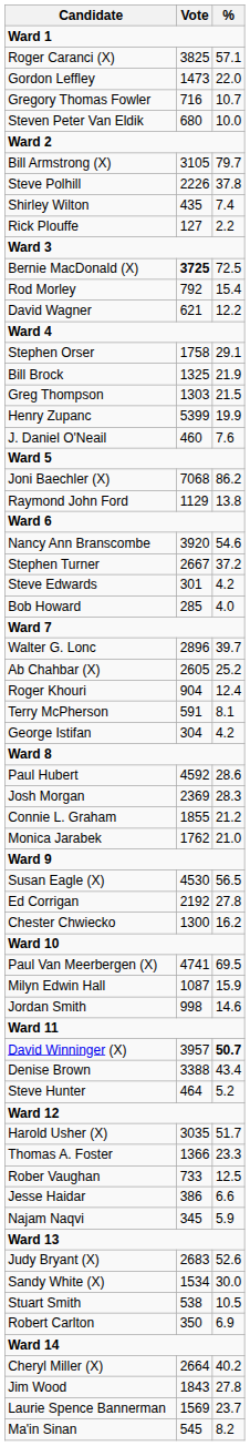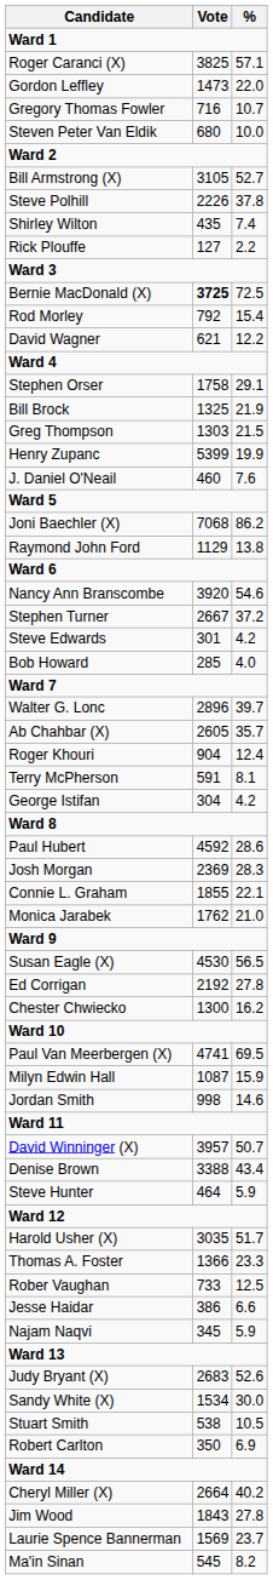 <table class="wikitable">
 <tr>
 <th bgcolor="#DDDDFF" width="200px">Candidate</th>
 <th bgcolor="#DDDDFF">Vote</th>
 <th bgcolor="#DDDDFF">%</th>
 </tr>
 <tr>
 <td colspan="4"><strong>Ward 1</strong></td>
 </tr>
 <tr>
 <td>Roger Caranci (X)</td>
 <td>3825</td>
 <td>57.1</td>
 </tr>
 <tr>
 <td>Gordon Leffley</td>
 <td>1473</td>
 <td>22.0</td>
 </tr>
 <tr>
 <td>Gregory Thomas Fowler</td>
 <td>716</td>
 <td>10.7</td>
 </tr>
 <tr>
 <td>Steven Peter Van Eldik</td>
 <td>680</td>
 <td>10.0</td>
 </tr>
 <tr>
 <td colspan="4"><strong>Ward 2</strong></td>
 </tr>
 <tr>
 <td>Bill Armstrong (X)</td>
 <td>3105</td>
-<td>79.7</td>
+<td>52.7</td>
 </tr>
 <tr>
 <td>Steve Polhill</td>
 <td>2226</td>
 <td>37.8</td>
 </tr>
 <tr>
 <td>Shirley Wilton</td>
 <td>435</td>
 <td>7.4</td>
 </tr>
 <tr>
 <td>Rick Plouffe</td>
 <td>127</td>
 <td>2.2</td>
 </tr>
 <tr>
 <td colspan="4"><strong>Ward 3</strong></td>
 </tr>
 <tr>
 <td>Bernie MacDonald (X)</td>
 <td><strong>3725</strong></td>
 <td>72.5</td>
 </tr>
 <tr>
 <td>Rod Morley</td>
 <td>792</td>
 <td>15.4</td>
 </tr>
 <tr>
 <td>David Wagner</td>
 <td>621</td>
 <td>12.2</td>
 </tr>
 <tr>
 <td colspan="4"><strong>Ward 4</strong></td>
 </tr>
 <tr>
 <td>Stephen Orser</td>
 <td>1758</td>
 <td>29.1</td>
 </tr>
 <tr>
 <td>Bill Brock</td>
 <td>1325</td>
 <td>21.9</td>
 </tr>
 <tr>
 <td>Greg Thompson</td>
 <td>1303</td>
 <td>21.5</td>
 </tr>
 <tr>
 <td>Henry Zupanc</td>
 <td>5399</td>
 <td>19.9</td>
 </tr>
 <tr>
 <td>J. Daniel O'Neail</td>
 <td>460</td>
 <td>7.6</td>
 </tr>
 <tr>
 <td colspan="4"><strong>Ward 5</strong></td>
 </tr>
 <tr>
 <td>Joni Baechler (X)</td>
 <td>7068</td>
 <td>86.2</td>
 </tr>
 <tr>
 <td>Raymond John Ford</td>
 <td>1129</td>
 <td>13.8</td>
 </tr>
 <tr>
 <td colspan="4"><strong>Ward 6</strong></td>
 </tr>
 <tr>
 <td>Nancy Ann Branscombe</td>
 <td>3920</td>
 <td>54.6</td>
 </tr>
 <tr>
 <td>Stephen Turner</td>
 <td>2667</td>
 <td>37.2</td>
 </tr>
 <tr>
 <td>Steve Edwards</td>
 <td>301</td>
 <td>4.2</td>
 </tr>
 <tr>
 <td>Bob Howard</td>
 <td>285</td>
 <td>4.0</td>
 </tr>
 <tr>
 <td colspan="4"><strong>Ward 7</strong></td>
 </tr>
 <tr>
 <td>Walter G. Lonc</td>
 <td>2896</td>
 <td>39.7</td>
 </tr>
 <tr>
 <td>Ab Chahbar (X)</td>
 <td>2605</td>
-<td>25.2</td>
+<td>35.7</td>
 </tr>
 <tr>
 <td>Roger Khouri</td>
 <td>904</td>
 <td>12.4</td>
 </tr>
 <tr>
 <td>Terry McPherson</td>
 <td>591</td>
 <td>8.1</td>
 </tr>
 <tr>
 <td>George Istifan</td>
 <td>304</td>
 <td>4.2</td>
 </tr>
 <tr>
 <td colspan="4"><strong>Ward 8</strong></td>
 </tr>
 <tr>
 <td>Paul Hubert</td>
 <td>4592</td>
 <td>28.6</td>
 </tr>
 <tr>
 <td>Josh Morgan</td>
 <td>2369</td>
 <td>28.3</td>
 </tr>
 <tr>
 <td>Connie L. Graham</td>
 <td>1855</td>
-<td>21.2</td>
+<td>22.1</td>
 </tr>
 <tr>
 <td>Monica Jarabek</td>
 <td>1762</td>
 <td>21.0</td>
 </tr>
 <tr>
 <td colspan="4"><strong>Ward 9</strong></td>
 </tr>
 <tr>
 <td>Susan Eagle (X)</td>
 <td>4530</td>
 <td>56.5</td>
 </tr>
 <tr>
 <td>Ed Corrigan</td>
 <td>2192</td>
 <td>27.8</td>
 </tr>
 <tr>
 <td>Chester Chwiecko</td>
 <td>1300</td>
 <td>16.2</td>
 </tr>
 <tr>
 <td colspan="4"><strong>Ward 10</strong></td>
 </tr>
 <tr>
 <td>Paul Van Meerbergen (X)</td>
 <td>4741</td>
 <td>69.5</td>
 </tr>
 <tr>
 <td>Milyn Edwin Hall</td>
 <td>1087</td>
 <td>15.9</td>
 </tr>
 <tr>
 <td>Jordan Smith</td>
 <td>998</td>
 <td>14.6</td>
 </tr>
 <tr>
 <td colspan="4"><strong>Ward 11</strong></td>
 </tr>
 <tr>
 <td><a href='#'>David Winninger</a> (X)</td>
 <td>3957</td>
-<td><strong>50.7</strong></td>
+<td>50.7</td>
 </tr>
 <tr>
 <td>Denise Brown</td>
 <td>3388</td>
 <td>43.4</td>
 </tr>
 <tr>
 <td>Steve Hunter</td>
 <td>464</td>
-<td>5.2</td>
+<td>5.9</td>
 </tr>
 <tr>
 <td colspan="4"><strong>Ward 12</strong></td>
 </tr>
 <tr>
 <td>Harold Usher (X)</td>
 <td>3035</td>
 <td>51.7</td>
 </tr>
 <tr>
 <td>Thomas A. Foster</td>
 <td>1366</td>
 <td>23.3</td>
 </tr>
 <tr>
 <td>Rober Vaughan</td>
 <td>733</td>
 <td>12.5</td>
 </tr>
 <tr>
 <td>Jesse Haidar</td>
 <td>386</td>
 <td>6.6</td>
 </tr>
 <tr>
 <td>Najam Naqvi</td>
 <td>345</td>
 <td>5.9</td>
 </tr>
 <tr>
 <td colspan="4"><strong>Ward 13</strong></td>
 </tr>
 <tr>
 <td>Judy Bryant (X)</td>
 <td>2683</td>
 <td>52.6</td>
 </tr>
 <tr>
 <td>Sandy White (X)</td>
 <td>1534</td>
 <td>30.0</td>
 </tr>
 <tr>
 <td>Stuart Smith</td>
 <td>538</td>
 <td>10.5</td>
 </tr>
 <tr>
 <td>Robert Carlton</td>
 <td>350</td>
 <td>6.9</td>
 </tr>
 <tr>
 <td colspan="4"><strong>Ward 14</strong></td>
 </tr>
 <tr>
 <td>Cheryl Miller (X)</td>
 <td>2664</td>
 <td>40.2</td>
 </tr>
 <tr>
 <td>Jim Wood</td>
 <td>1843</td>
 <td>27.8</td>
 </tr>
 <tr>
 <td>Laurie Spence Bannerman</td>
 <td>1569</td>
 <td>23.7</td>
 </tr>
 <tr>
 <td>Ma'in Sinan</td>
 <td>545</td>
 <td>8.2</td>
 </tr>
 </table>
